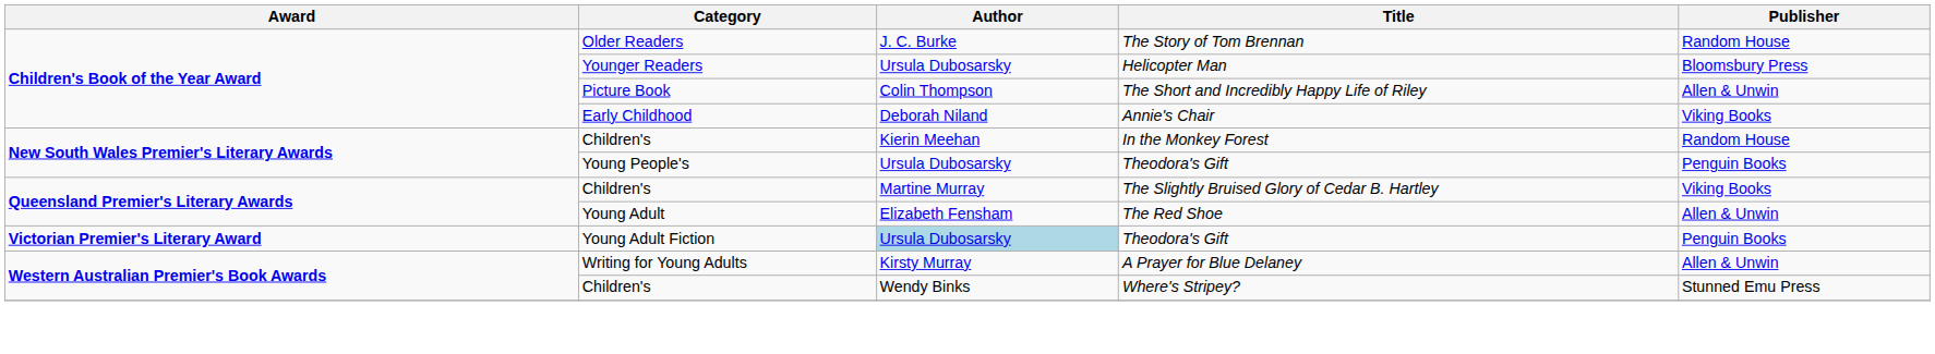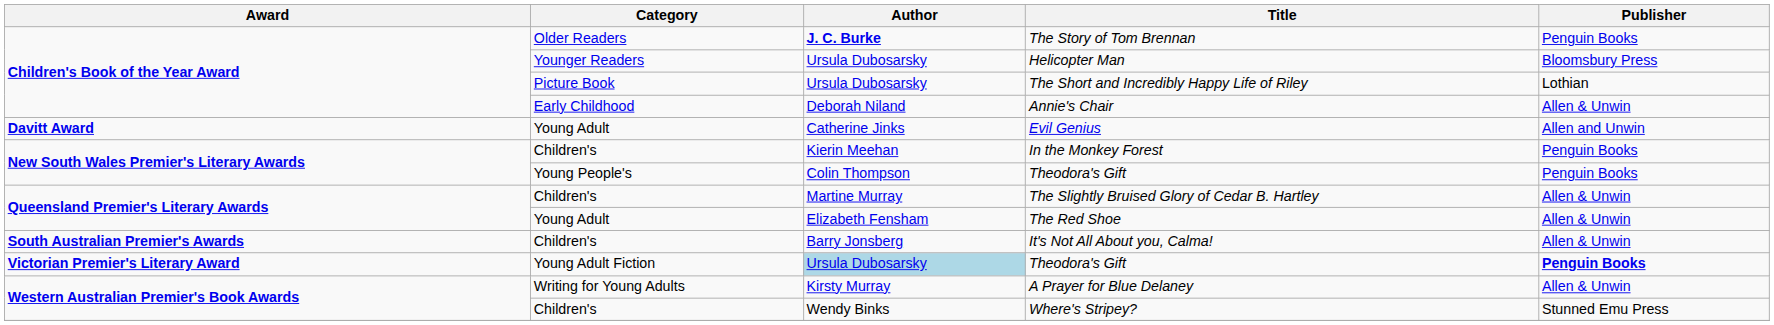 <table class="wikitable" width=100%>
 <tr>
 <th>Award</th>
 <th>Category</th>
 <th>Author</th>
 <th>Title</th>
 <th>Publisher</th>
 </tr>
 <tr>
 <td rowspan=4><strong><a href='#'>Children's Book of the Year Award</a></strong></td>
 <td><a href='#'>Older Readers</a></td>
-<td><a href='#'>J. C. Burke</a></td>
+<td><strong><a href='#'>J. C. Burke</a></strong></td>
 <td><em>The Story of Tom Brennan</em></td>
-<td><a href='#'>Random House</a></td>
+<td><a href='#'>Penguin Books</a></td>
 </tr>
 <tr>
 <td><a href='#'>Younger Readers</a></td>
 <td><a href='#'>Ursula Dubosarsky</a></td>
 <td><em>Helicopter Man</em></td>
 <td><a href='#'>Bloomsbury Press</a></td>
 </tr>
 <tr>
 <td><a href='#'>Picture Book</a></td>
-<td><a href='#'>Colin Thompson</a></td>
+<td><a href='#'>Ursula Dubosarsky</a></td>
 <td><em>The Short and Incredibly Happy Life of Riley</em></td>
-<td><a href='#'>Allen & Unwin</a></td>
+<td>Lothian</td>
 </tr>
 <tr>
 <td><a href='#'>Early Childhood</a></td>
 <td><a href='#'>Deborah Niland</a></td>
 <td><em>Annie's Chair</em></td>
-<td><a href='#'>Viking Books</a></td>
+<td><a href='#'>Allen & Unwin</a></td>
+</tr>
+<tr>
+<td><strong><a href='#'>Davitt Award</a></strong></td>
+<td>Young Adult</td>
+<td><a href='#'>Catherine Jinks</a></td>
+<td><em><a href='#'>Evil Genius</a></em></td>
+<td><a href='#'>Allen and Unwin</a></td>
 </tr>
 <tr>
 <td rowspan=2><strong><a href='#'>New South Wales Premier's Literary Awards</a></strong></td>
 <td>Children's</td>
 <td><a href='#'>Kierin Meehan</a></td>
 <td><em>In the Monkey Forest</em></td>
-<td><a href='#'>Random House</a></td>
+<td><a href='#'>Penguin Books</a></td>
 </tr>
 <tr>
 <td>Young People's</td>
-<td><a href='#'>Ursula Dubosarsky</a></td>
+<td><a href='#'>Colin Thompson</a></td>
 <td><em>Theodora's Gift</em></td>
 <td><a href='#'>Penguin Books</a></td>
 </tr>
 <tr>
 <td rowspan=2><strong><a href='#'>Queensland Premier's Literary Awards</a></strong></td>
 <td>Children's</td>
 <td><a href='#'>Martine Murray</a></td>
 <td><em>The Slightly Bruised Glory of Cedar B. Hartley</em></td>
-<td><a href='#'>Viking Books</a></td>
+<td><a href='#'>Allen & Unwin</a></td>
 </tr>
 <tr>
 <td>Young Adult</td>
 <td><a href='#'>Elizabeth Fensham</a></td>
 <td><em>The Red Shoe</em></td>
 <td><a href='#'>Allen & Unwin</a></td>
 </tr>
 <tr>
+<td><strong><a href='#'>South Australian Premier's Awards</a></strong></td>
+<td>Children's</td>
+<td><a href='#'>Barry Jonsberg</a></td>
+<td><em>It's Not All About you, Calma!</em></td>
+<td><a href='#'>Allen & Unwin</a></td>
+</tr>
+<tr>
 <td><strong><a href='#'>Victorian Premier's Literary Award</a></strong></td>
 <td>Young Adult Fiction</td>
 <td style="background: lightblue;"><a href='#'>Ursula Dubosarsky</a></td>
 <td><em>Theodora's Gift</em></td>
-<td><a href='#'>Penguin Books</a></td>
+<td><strong><a href='#'>Penguin Books</a></strong></td>
 </tr>
 <tr>
 <td rowspan=2><strong><a href='#'>Western Australian Premier's Book Awards</a></strong></td>
 <td>Writing for Young Adults</td>
 <td><a href='#'>Kirsty Murray</a></td>
 <td><em>A Prayer for Blue Delaney</em></td>
 <td><a href='#'>Allen & Unwin</a></td>
 </tr>
 <tr>
 <td>Children's</td>
 <td>Wendy Binks</td>
 <td><em>Where's Stripey?</em></td>
 <td>Stunned Emu Press</td>
 </tr>
 <tr>
 </tr>
 </table>
